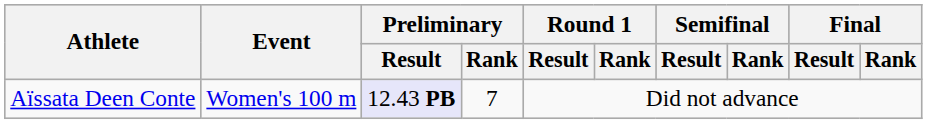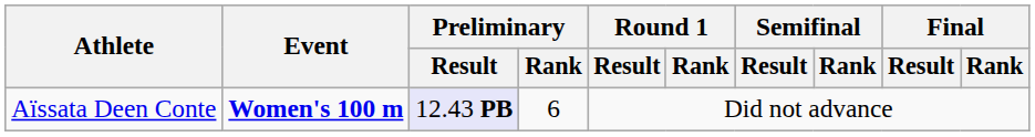 <table class="wikitable" style="font-size:90%">
 <tr>
 <th rowspan="2">Athlete</th>
 <th rowspan="2">Event</th>
 <th colspan="2">Preliminary</th>
 <th colspan="2">Round 1</th>
 <th colspan="2">Semifinal</th>
 <th colspan="2">Final</th>
 </tr>
 <tr style="font-size:95%">
 <th>Result</th>
 <th>Rank</th>
 <th>Result</th>
 <th>Rank</th>
 <th>Result</th>
 <th>Rank</th>
 <th>Result</th>
 <th>Rank</th>
 </tr>
 <tr align=center>
 <td align=left><a href='#'>Aïssata Deen Conte</a></td>
-<td align=left><a href='#'>Women's 100 m</a></td>
+<td align=left><strong><a href='#'>Women's 100 m</a></strong></td>
 <td style="background: lavender;">12.43 <strong>PB</strong></td>
-<td>7</td>
+<td>6</td>
 <td colspan="6">Did not advance</td>
 </tr>
 </table>
